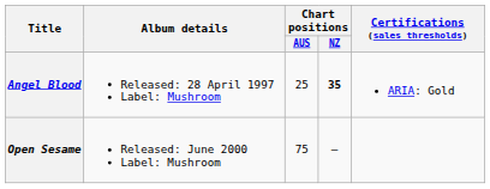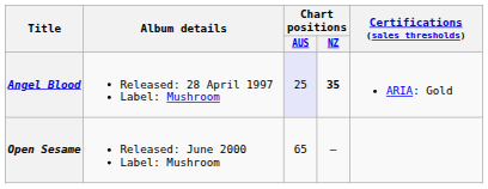 <table class="wikitable plainrowheaders">
 <tr>
 <th rowspan="2">Title</th>
 <th rowspan="2" width="230">Album details</th>
 <th colspan="2">Chart positions</th>
 <th rowspan="2" width="150"><a href='#'>Certifications</a><br><small>(<a href='#'>sales thresholds</a>)</small></th>
 </tr>
 <tr>
 <th style="width:3em; font-size:85%"><a href='#'>AUS</a><br></th>
 <th style="width:3em; font-size:85%"><a href='#'>NZ</a><br></th>
 </tr>
 <tr>
 <th scope="row"><em><a href='#'>Angel Blood</a></em></th>
 <td><br><ul><li>Released: 28 April 1997</li><li>Label: <a href='#'>Mushroom</a></li></ul></td>
-<td align="center">25</td>
+<td align="center" style="background: lavender;">25</td>
 <td align="center"><strong>35</strong></td>
 <td><br><ul><li><a href='#'>ARIA</a>: Gold</li></ul></td>
 </tr>
 <tr>
 <th scope="row"><em>Open Sesame</em></th>
 <td><br><ul><li>Released: June 2000</li><li>Label: Mushroom</li></ul></td>
-<td align="center">75</td>
+<td align="center">65</td>
 <td align="center">—</td>
 <td></td>
 </tr>
 </table>
